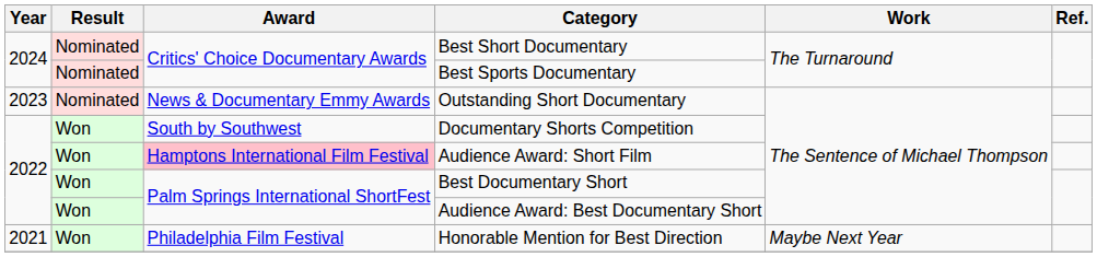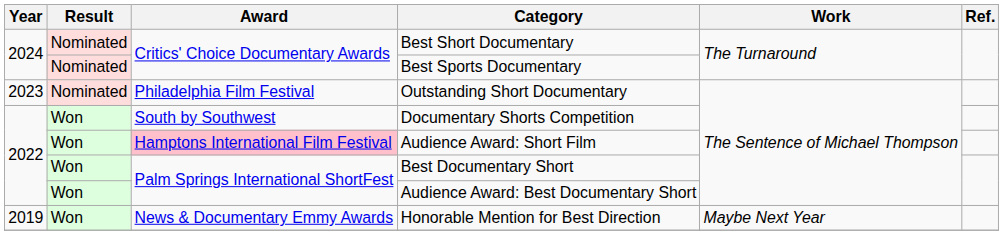 <table class="wikitable">
 <tr>
 <th>Year</th>
 <th>Result</th>
 <th>Award</th>
 <th>Category</th>
 <th>Work</th>
 <th>Ref.</th>
 </tr>
 <tr>
 <td rowspan="2">2024</td>
 <td style="background: #ffdddd">Nominated</td>
 <td rowspan="2"><a href='#'>Critics' Choice Documentary Awards</a></td>
 <td>Best Short Documentary</td>
 <td rowspan="2"><em>The Turnaround</em></td>
 <td rowspan="2"></td>
 </tr>
 <tr>
 <td style="background: #ffdddd">Nominated</td>
 <td>Best Sports Documentary</td>
 </tr>
 <tr>
 <td>2023</td>
 <td style="background: #ffdddd">Nominated</td>
-<td><a href='#'>News & Documentary Emmy Awards</a></td>
+<td><a href='#'>Philadelphia Film Festival</a></td>
 <td>Outstanding Short Documentary</td>
 <td rowspan="5"><em>The Sentence of Michael Thompson</em></td>
 <td></td>
 </tr>
 <tr>
 <td rowspan="4">2022</td>
 <td style="background: #ddffdd">Won</td>
 <td><a href='#'>South by Southwest</a></td>
 <td>Documentary Shorts Competition</td>
 <td></td>
 </tr>
 <tr>
 <td style="background: #ddffdd">Won</td>
 <td style="background: pink;"><a href='#'>Hamptons International Film Festival</a></td>
 <td>Audience Award: Short Film</td>
 <td></td>
 </tr>
 <tr>
 <td style="background: #ddffdd">Won</td>
 <td rowspan="2"><a href='#'>Palm Springs International ShortFest</a></td>
 <td>Best Documentary Short</td>
 <td rowspan="2"></td>
 </tr>
 <tr>
 <td style="background: #ddffdd">Won</td>
 <td>Audience Award: Best Documentary Short</td>
 </tr>
 <tr>
-<td>2021</td>
+<td>2019</td>
 <td style="background: #ddffdd">Won</td>
-<td><a href='#'>Philadelphia Film Festival</a></td>
+<td><a href='#'>News & Documentary Emmy Awards</a></td>
 <td>Honorable Mention for Best Direction</td>
 <td><em>Maybe Next Year</em></td>
 <td></td>
 </tr>
 <tr>
 </tr>
 </table>
